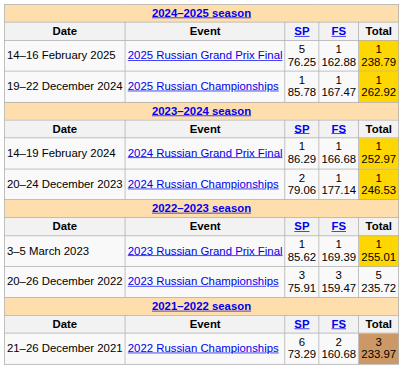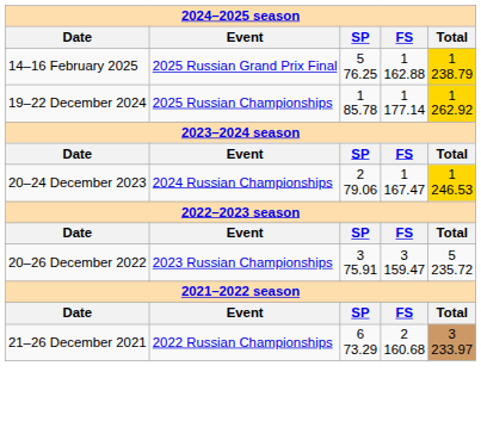 <table class="wikitable">
 <tr>
 <td style="background-color: #ffdead; " colspan=5 align=center><a href='#'><strong>2024–2025 season</strong></a></td>
 </tr>
 <tr>
 <th>Date</th>
 <th>Event</th>
 <th><a href='#'>SP</a></th>
 <th><a href='#'>FS</a></th>
 <th>Total</th>
 </tr>
 <tr>
 <td>14–16 February 2025</td>
 <td><a href='#'>2025 Russian Grand Prix Final</a></td>
 <td align=center>5 <br> 76.25</td>
 <td align=center>1 <br> 162.88</td>
 <td align=center bgcolor=gold>1 <br> 238.79</td>
 </tr>
 <tr>
 <td>19–22 December 2024</td>
 <td><a href='#'>2025 Russian Championships</a></td>
 <td align=center>1 <br> 85.78</td>
-<td align=center>1 <br> 167.47</td>
+<td align=center>1 <br> 177.14</td>
 <td align=center bgcolor=gold>1 <br> 262.92</td>
 </tr>
 <tr>
 <td style="background-color: #ffdead; " colspan=5 align=center><a href='#'><strong>2023–2024 season</strong></a></td>
 </tr>
 <tr>
 <th>Date</th>
 <th>Event</th>
 <th><a href='#'>SP</a></th>
 <th><a href='#'>FS</a></th>
 <th>Total</th>
 </tr>
 <tr>
-<td>14–19 February 2024</td>
-<td><a href='#'>2024 Russian Grand Prix Final</a></td>
-<td align=center>1 <br> 86.29</td>
-<td align=center>1 <br> 166.68</td>
-<td align=center bgcolor=gold>1 <br> 252.97</td>
-</tr>
-<tr>
 <td>20–24 December 2023</td>
 <td><a href='#'>2024 Russian Championships</a></td>
 <td align=center>2 <br> 79.06</td>
-<td align=center>1 <br> 177.14</td>
+<td align=center>1 <br> 167.47</td>
 <td align=center bgcolor=gold>1 <br> 246.53</td>
 </tr>
 <tr>
 <td style="background-color: #ffdead; " colspan=5 align=center><a href='#'><strong>2022–2023 season</strong></a></td>
 </tr>
 <tr>
 <th>Date</th>
 <th>Event</th>
 <th><a href='#'>SP</a></th>
 <th><a href='#'>FS</a></th>
 <th>Total</th>
-</tr>
-<tr>
-<td>3–5 March 2023</td>
-<td><a href='#'>2023 Russian Grand Prix Final</a></td>
-<td align=center>1 <br> 85.62</td>
-<td align=center>1 <br> 169.39</td>
-<td align=center bgcolor=gold>1 <br> 255.01</td>
 </tr>
 <tr>
 <td>20–26 December 2022</td>
 <td><a href='#'>2023 Russian Championships</a></td>
 <td align=center>3 <br> 75.91</td>
 <td align=center>3 <br> 159.47</td>
 <td align=center>5 <br> 235.72</td>
 </tr>
 <tr>
 <td style="background-color: #ffdead; " colspan=5 align=center><a href='#'><strong>2021–2022 season</strong></a></td>
 </tr>
 <tr>
 <th>Date</th>
 <th>Event</th>
 <th><a href='#'>SP</a></th>
 <th><a href='#'>FS</a></th>
 <th>Total</th>
 </tr>
 <tr>
 <td>21–26 December 2021</td>
 <td><a href='#'>2022 Russian Championships</a></td>
 <td align=center>6 <br> 73.29</td>
 <td align=center>2 <br> 160.68</td>
 <td align=center bgcolor=cc9966>3<br> 233.97</td>
 </tr>
 </table>
